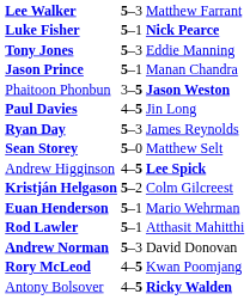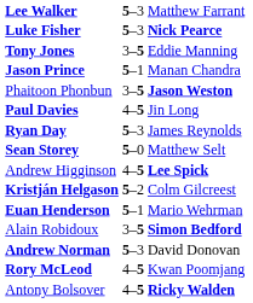 <table>
 <tr>
 <td> <strong><a href='#'>Lee Walker</a></strong></td>
 <td align="center"><strong>5</strong>–3</td>
 <td> <a href='#'>Matthew Farrant</a></td>
 </tr>
 <tr>
 <td> <strong><a href='#'>Luke Fisher</a></strong></td>
-<td align="center"><strong>5</strong>–1</td>
+<td align="center"><strong>5</strong>–3</td>
 <td><strong> <a href='#'>Nick Pearce</a></strong></td>
 </tr>
 <tr>
 <td> <strong><a href='#'>Tony Jones</a></strong></td>
-<td align="center"><strong>5</strong>–3</td>
+<td align="center">3–<strong>5</strong></td>
 <td> <a href='#'>Eddie Manning</a></td>
 </tr>
 <tr>
 <td> <strong><a href='#'>Jason Prince</a></strong></td>
 <td align="center"><strong>5</strong>–1</td>
 <td> <a href='#'>Manan Chandra</a></td>
 </tr>
 <tr>
 <td> <a href='#'>Phaitoon Phonbun</a></td>
 <td align="center">3–<strong>5</strong></td>
 <td> <strong><a href='#'>Jason Weston</a></strong></td>
 </tr>
 <tr>
 <td> <strong><a href='#'>Paul Davies</a></strong></td>
 <td align="center">4–<strong>5</strong></td>
 <td> <a href='#'>Jin Long</a></td>
 </tr>
 <tr>
 <td> <strong><a href='#'>Ryan Day</a></strong></td>
 <td align="center"><strong>5</strong>–3</td>
 <td> <a href='#'>James Reynolds</a></td>
 </tr>
 <tr>
 <td> <strong><a href='#'>Sean Storey</a></strong></td>
 <td align="center"><strong>5</strong>–0</td>
 <td> <a href='#'>Matthew Selt</a></td>
 </tr>
 <tr>
 <td> <a href='#'>Andrew Higginson</a></td>
 <td align="center">4–<strong>5</strong></td>
 <td> <strong><a href='#'>Lee Spick</a></strong></td>
 </tr>
 <tr>
 <td> <strong><a href='#'>Kristján Helgason</a></strong></td>
 <td align="center"><strong>5</strong>–2</td>
 <td> <a href='#'>Colm Gilcreest</a></td>
 </tr>
 <tr>
 <td> <strong><a href='#'>Euan Henderson</a></strong></td>
 <td align="center"><strong>5</strong>–1</td>
 <td> <a href='#'>Mario Wehrman</a></td>
 </tr>
 <tr>
-<td> <strong><a href='#'>Rod Lawler</a></strong></td>
-<td align="center"><strong>5</strong>–1</td>
-<td> <a href='#'>Atthasit Mahitthi</a></td>
+<td> <a href='#'>Alain Robidoux</a></td>
+<td align="center">3–<strong>5</strong></td>
+<td> <strong><a href='#'>Simon Bedford</a></strong></td>
 </tr>
 <tr>
 <td> <strong><a href='#'>Andrew Norman</a></strong></td>
 <td align="center"><strong>5</strong>–3</td>
 <td> David Donovan</td>
 </tr>
 <tr>
 <td> <strong><a href='#'>Rory McLeod</a></strong></td>
 <td align="center">4–<strong>5</strong></td>
 <td> <a href='#'>Kwan Poomjang</a></td>
 </tr>
 <tr>
 <td> <a href='#'>Antony Bolsover</a></td>
 <td align="center">4–<strong>5</strong></td>
 <td> <strong><a href='#'>Ricky Walden</a></strong></td>
 </tr>
 </table>
